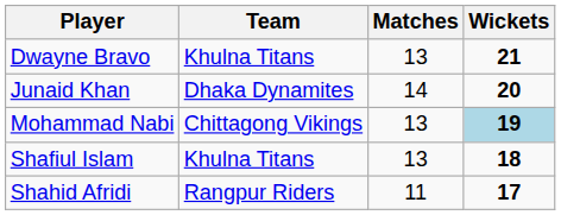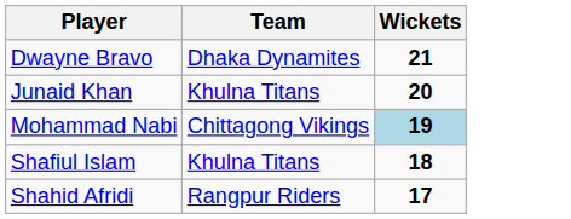 <table class="wikitable" style="text-align: center;">
 <tr>
 <th>Player</th>
 <th>Team</th>
-<th>Matches</th>
 <th>Wickets</th>
 </tr>
 <tr>
 <td style="text-align:left"><a href='#'>Dwayne Bravo</a></td>
-<td style="text-align:left"><a href='#'>Khulna Titans</a></td>
-<td>13</td>
+<td style="text-align:left"><a href='#'>Dhaka Dynamites</a></td>
 <td><strong>21</strong></td>
 </tr>
 <tr>
 <td style="text-align:left"><a href='#'>Junaid Khan</a></td>
-<td style="text-align:left"><a href='#'>Dhaka Dynamites</a></td>
-<td>14</td>
+<td style="text-align:left"><a href='#'>Khulna Titans</a></td>
 <td><strong>20</strong></td>
 </tr>
 <tr>
 <td style="text-align:left"><a href='#'>Mohammad Nabi</a></td>
 <td style="text-align:left"><a href='#'>Chittagong Vikings</a></td>
-<td>13</td>
 <td style="background: lightblue;"><strong>19</strong></td>
 </tr>
 <tr>
 <td style="text-align:left"><a href='#'>Shafiul Islam</a></td>
 <td style="text-align:left"><a href='#'>Khulna Titans</a></td>
-<td>13</td>
 <td><strong>18</strong></td>
 </tr>
 <tr>
 <td style="text-align:left"><a href='#'>Shahid Afridi</a></td>
 <td style="text-align:left"><a href='#'>Rangpur Riders</a></td>
-<td>11</td>
 <td><strong>17</strong></td>
 </tr>
 </table>
